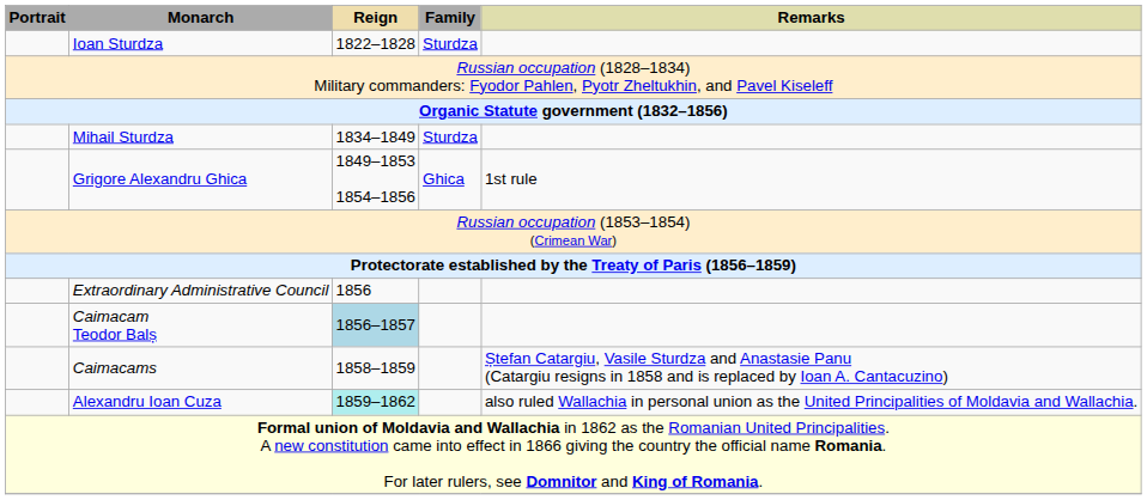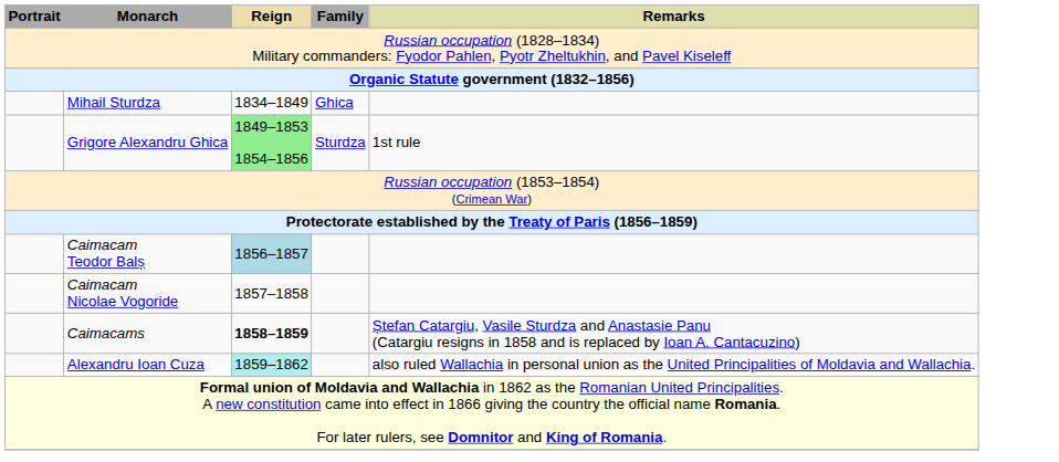 <table class="wikitable sortable">
 <tr>
 <th style=background:#ababab;>Portrait</th>
 <th style=background:#ababab;>Monarch</th>
 <th style=background:#efdead;>Reign</th>
 <th style=background:#ababab;>Family</th>
 <th style=background:#dfdead;>Remarks</th>
-</tr>
-<tr>
-<td></td>
-<td><a href='#'>Ioan Sturdza</a></td>
-<td>1822–1828</td>
-<td><a href='#'>Sturdza</a></td>
-<td></td>
 </tr>
 <tr bgcolor=#fec>
 <td colspan="5" align="center"><em><a href='#'>Russian occupation</a></em> (1828–1834)<br>Military commanders: <a href='#'>Fyodor Pahlen</a>, <a href='#'>Pyotr Zheltukhin</a>, and <a href='#'>Pavel Kiseleff</a><small></small></td>
 </tr>
 <tr>
 <td bgcolor=#DDEEFF colspan=5 align=center><strong><a href='#'>Organic Statute</a> government (1832–1856)</strong></td>
 </tr>
 <tr>
 <td></td>
 <td><a href='#'>Mihail Sturdza</a></td>
 <td>1834–1849</td>
-<td><a href='#'>Sturdza</a></td>
+<td><a href='#'>Ghica</a></td>
 <td></td>
 </tr>
 <tr>
 <td></td>
 <td><a href='#'>Grigore Alexandru Ghica</a></td>
-<td>1849–1853<br><br>1854–1856</td>
-<td><a href='#'>Ghica</a></td>
+<td style="background: lightgreen;">1849–1853<br><br>1854–1856</td>
+<td><a href='#'>Sturdza</a></td>
 <td>1st rule</td>
 </tr>
 <tr bgcolor=#fec>
 <td colspan="5" align="center"><em><a href='#'>Russian occupation</a></em> (1853–1854)<br><small>(<a href='#'>Crimean War</a>)</small></td>
 </tr>
 <tr>
 <td bgcolor=#DDEEFF colspan=5 align=center><strong>Protectorate established by the <a href='#'>Treaty of Paris</a> (1856–1859)</strong></td>
 </tr>
 <tr>
 <td></td>
-<td><em>Extraordinary Administrative Council</em></td>
-<td>1856</td>
-<td></td>
-<td></td>
-</tr>
-<tr>
-<td></td>
 <td><em>Caimacam</em><br><a href='#'>Teodor Balș</a></td>
 <td style="background: lightblue;">1856–1857</td>
 <td></td>
 <td></td>
 </tr>
 <tr>
 <td></td>
+<td><em>Caimacam</em><br><a href='#'>Nicolae Vogoride</a></td>
+<td>1857–1858</td>
+<td></td>
+<td></td>
+</tr>
+<tr>
+<td></td>
 <td><em>Caimacams</em></td>
-<td>1858–1859</td>
+<td><strong>1858–1859</strong></td>
 <td></td>
 <td><a href='#'>Ștefan Catargiu</a>, <a href='#'>Vasile Sturdza</a> and <a href='#'>Anastasie Panu</a><br>(Catargiu resigns in 1858 and is replaced by <a href='#'>Ioan A. Cantacuzino</a>)</td>
 </tr>
 <tr>
 <td></td>
 <td><a href='#'>Alexandru Ioan Cuza</a></td>
 <td style="background: paleturquoise;">1859–1862</td>
 <td></td>
 <td>also ruled <a href='#'>Wallachia</a> in personal union as the <a href='#'>United Principalities of Moldavia and Wallachia</a>.</td>
 </tr>
 <tr>
 <td bgcolor=#FFFFDD colspan=5 align=center><strong>Formal union of Moldavia and Wallachia</strong> in 1862 as the <a href='#'>Romanian United Principalities</a>.<br>A <a href='#'>new constitution</a> came into effect in 1866 giving the country the official name <strong>Romania</strong>.<br><br>For later rulers, see <strong><a href='#'>Domnitor</a></strong> and <strong><a href='#'>King of Romania</a></strong>.</td>
 </tr>
 <tr>
 </tr>
 </table>
